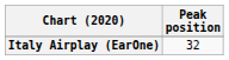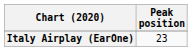 <table class="wikitable sortable plainrowheaders" style="text-align:center">
 <tr>
 <th scope="col">Chart (2020)</th>
 <th scope="col">Peak<br>position</th>
 </tr>
 <tr>
 </tr>
 <tr>
 <th scope="row">Italy Airplay (EarOne)</th>
-<td align=center>32</td>
+<td align=center>23</td>
 </tr>
 </table>
